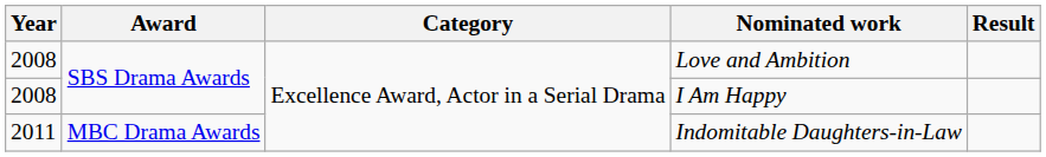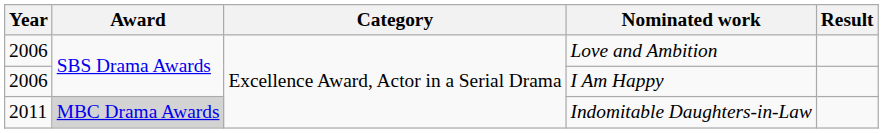 <table class="wikitable">
 <tr>
 <th>Year</th>
 <th>Award</th>
 <th>Category</th>
 <th>Nominated work</th>
 <th>Result</th>
 </tr>
 <tr>
-<td>2008</td>
+<td>2006</td>
 <td rowspan="2"><a href='#'>SBS Drama Awards</a></td>
 <td rowspan="3">Excellence Award, Actor in a Serial Drama</td>
 <td><em>Love and Ambition</em></td>
 <td></td>
 </tr>
 <tr>
-<td>2008</td>
+<td>2006</td>
 <td><em>I Am Happy</em></td>
 <td></td>
 </tr>
 <tr>
 <td>2011</td>
-<td><a href='#'>MBC Drama Awards</a></td>
+<td style="background: lightgrey;"><a href='#'>MBC Drama Awards</a></td>
 <td><em>Indomitable Daughters-in-Law</em></td>
 <td></td>
 </tr>
 </table>
